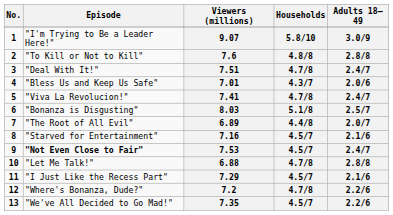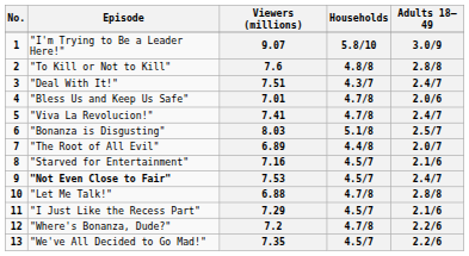 <table class="wikitable sortable" border="1">
 <tr>
 <th>No.</th>
 <th>Episode</th>
 <th>Viewers (millions)</th>
 <th>Households</th>
 <th>Adults 18–49</th>
 </tr>
 <tr>
 </tr>
 <tr>
 <td style="text-align:center"><strong>1</strong></td>
 <td>"I'm Trying to Be a Leader Here!"</td>
 <th style="text-align:center">9.07</th>
 <th style="text-align:center">5.8/10</th>
 <th style="text-align:center">3.0/9</th>
 </tr>
 <tr>
 <td style="text-align:center"><strong>2</strong></td>
 <td>"To Kill or Not to Kill"</td>
 <th style="text-align:center">7.6</th>
 <th style="text-align:center">4.8/8</th>
 <th style="text-align:center">2.8/8</th>
 </tr>
 <tr>
 <td style="text-align:center"><strong>3</strong></td>
 <td>"Deal With It!"</td>
 <th style="text-align:center">7.51</th>
-<th style="text-align:center">4.7/8</th>
+<th style="text-align:center">4.3/7</th>
 <th style="text-align:center">2.4/7</th>
 </tr>
 <tr>
 <td style="text-align:center"><strong>4</strong></td>
 <td>"Bless Us and Keep Us Safe"</td>
 <th style="text-align:center">7.01</th>
-<th style="text-align:center">4.3/7</th>
+<th style="text-align:center">4.7/8</th>
 <th style="text-align:center">2.0/6</th>
 </tr>
 <tr>
 <td style="text-align:center"><strong>5</strong></td>
 <td>"Viva La Revolucion!"</td>
 <th style="text-align:center">7.41</th>
 <th style="text-align:center">4.7/8</th>
 <th style="text-align:center">2.4/7</th>
 </tr>
 <tr>
 <td style="text-align:center"><strong>6</strong></td>
 <td>"Bonanza is Disgusting"</td>
 <th style="text-align:center">8.03</th>
 <th style="text-align:center">5.1/8</th>
 <th style="text-align:center">2.5/7</th>
 </tr>
 <tr>
 <td style="text-align:center"><strong>7</strong></td>
 <td>"The Root of All Evil"</td>
 <th style="text-align:center">6.89</th>
 <th style="text-align:center">4.4/8</th>
 <th style="text-align:center">2.0/7</th>
 </tr>
 <tr>
 <td style="text-align:center"><strong>8</strong></td>
 <td>"Starved for Entertainment"</td>
 <th style="text-align:center">7.16</th>
 <th style="text-align:center">4.5/7</th>
 <th style="text-align:center">2.1/6</th>
 </tr>
 <tr>
 <td style="text-align:center"><strong>9</strong></td>
 <td><strong>"Not Even Close to Fair"</strong></td>
 <th style="text-align:center">7.53</th>
 <th style="text-align:center">4.5/7</th>
 <th style="text-align:center">2.4/7</th>
 </tr>
 <tr>
 <td style="text-align:center"><strong>10</strong></td>
 <td>"Let Me Talk!"</td>
 <th style="text-align:center">6.88</th>
 <th style="text-align:center">4.7/8</th>
 <th style="text-align:center">2.8/8</th>
 </tr>
 <tr>
 <td style="text-align:center"><strong>11</strong></td>
 <td>"I Just Like the Recess Part"</td>
 <th style="text-align:center">7.29</th>
 <th style="text-align:center">4.5/7</th>
 <th style="text-align:center">2.1/6</th>
 </tr>
 <tr>
 <td style="text-align:center"><strong>12</strong></td>
 <td>"Where's Bonanza, Dude?"</td>
 <th style="text-align:center">7.2</th>
 <th style="text-align:center">4.7/8</th>
 <th style="text-align:center">2.2/6</th>
 </tr>
 <tr>
 <td style="text-align:center"><strong>13</strong></td>
 <td>"We've All Decided to Go Mad!"</td>
 <th style="text-align:center">7.35</th>
 <th style="text-align:center">4.5/7</th>
 <th style="text-align:center">2.2/6</th>
 </tr>
 </table>
